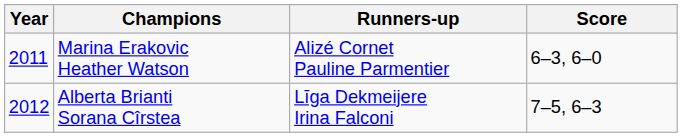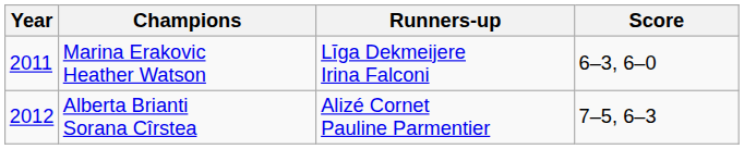 <table class="wikitable">
 <tr>
 <th>Year</th>
 <th width="200">Champions</th>
 <th width="200">Runners-up</th>
 <th width="125">Score</th>
 </tr>
 <tr>
 <td><a href='#'>2011</a></td>
 <td> <a href='#'>Marina Erakovic</a> <br> <a href='#'>Heather Watson</a></td>
-<td> <a href='#'>Alizé Cornet</a> <br> <a href='#'>Pauline Parmentier</a></td>
+<td> <a href='#'>Līga Dekmeijere</a> <br> <a href='#'>Irina Falconi</a></td>
 <td>6–3, 6–0</td>
 </tr>
 <tr>
 <td><a href='#'>2012</a></td>
 <td> <a href='#'>Alberta Brianti</a> <br> <a href='#'>Sorana Cîrstea</a></td>
-<td> <a href='#'>Līga Dekmeijere</a> <br> <a href='#'>Irina Falconi</a></td>
+<td> <a href='#'>Alizé Cornet</a> <br> <a href='#'>Pauline Parmentier</a></td>
 <td>7–5, 6–3</td>
 </tr>
 </table>
